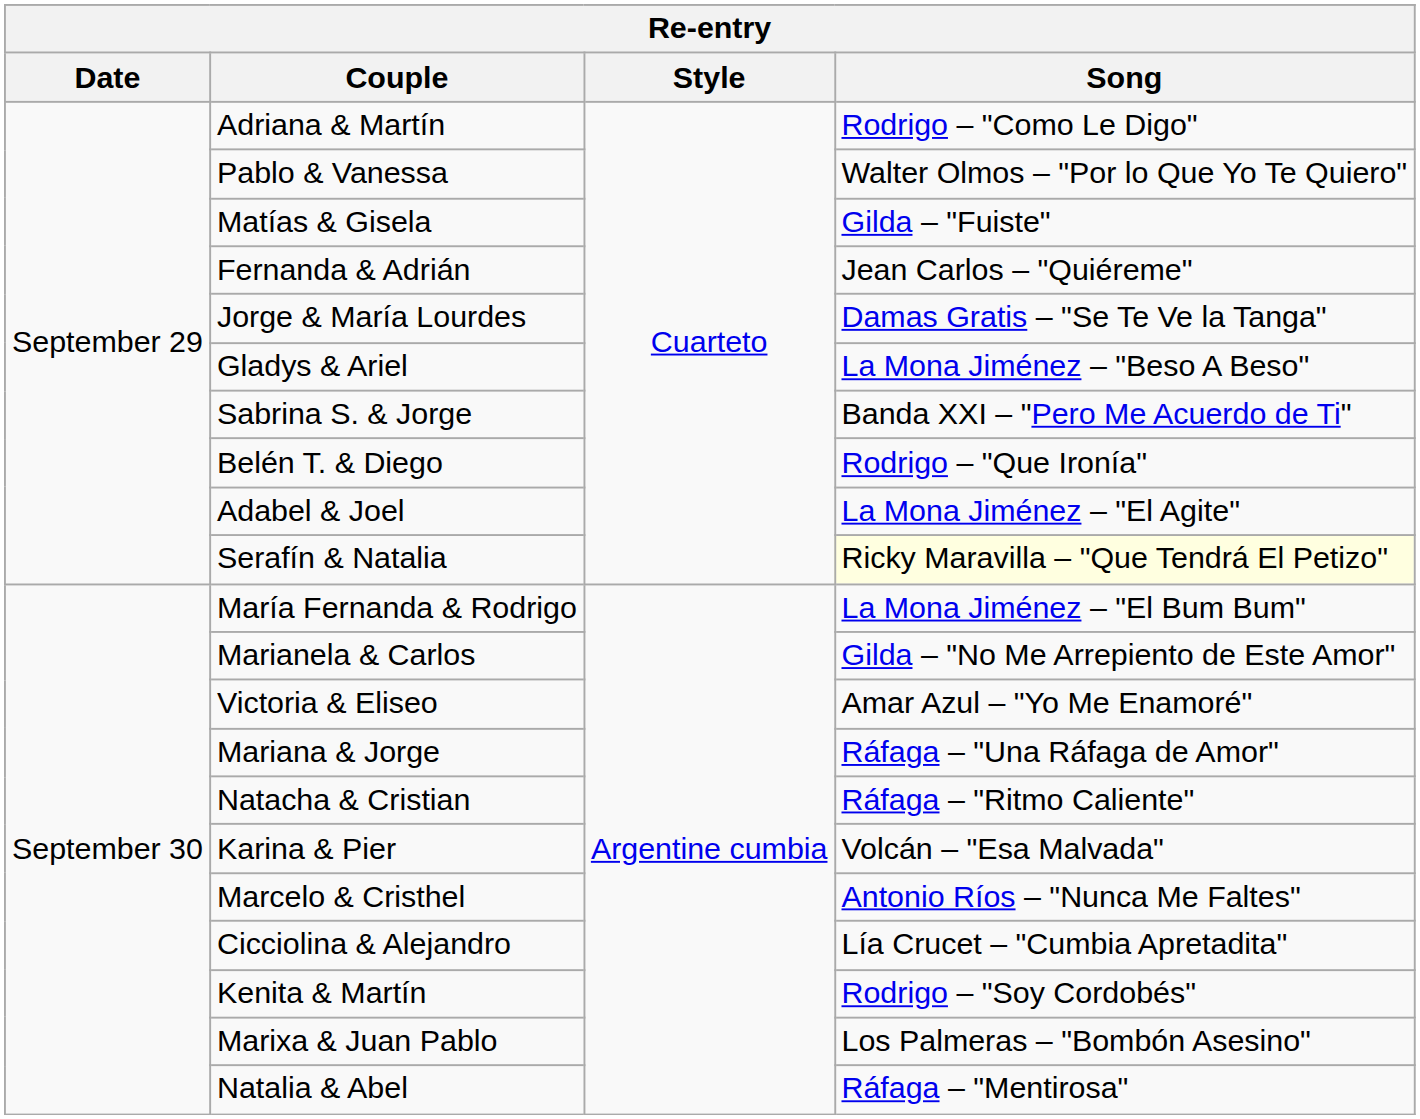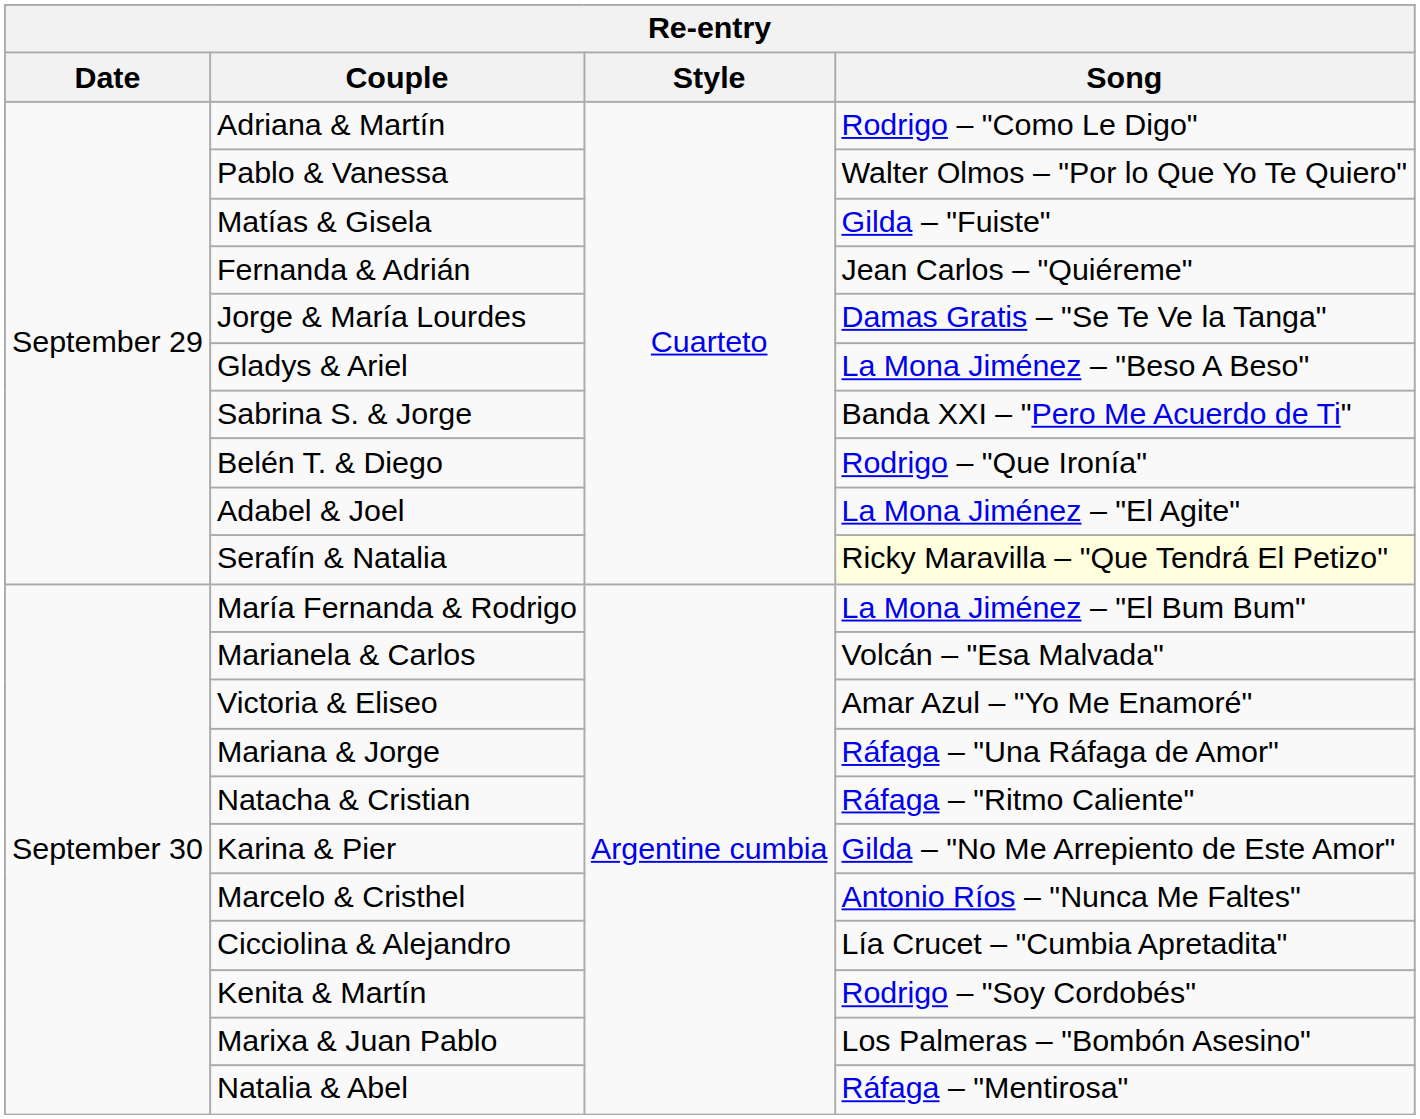 <table class="wikitable collapsible collapsed" style="text-align:center">
 <tr>
 <th colspan=10>Re-entry</th>
 </tr>
 <tr>
 <th>Date</th>
 <th>Couple</th>
 <th>Style</th>
 <th>Song</th>
 </tr>
 <tr>
 <td rowspan=10>September 29</td>
 <td style="text-align:left">Adriana & Martín</td>
 <td rowspan=10><a href='#'>Cuarteto</a></td>
 <td style="text-align:left"><a href='#'>Rodrigo</a> – "Como Le Digo"</td>
 </tr>
 <tr>
 <td style="text-align:left">Pablo & Vanessa</td>
 <td style="text-align:left">Walter Olmos – "Por lo Que Yo Te Quiero"</td>
 </tr>
 <tr>
 <td style="text-align:left">Matías & Gisela</td>
 <td style="text-align:left"><a href='#'>Gilda</a> – "Fuiste"</td>
 </tr>
 <tr>
 <td style="text-align:left">Fernanda & Adrián</td>
 <td style="text-align:left">Jean Carlos – "Quiéreme"</td>
 </tr>
 <tr>
 <td style="text-align:left">Jorge & María Lourdes</td>
 <td style="text-align:left"><a href='#'>Damas Gratis</a> – "Se Te Ve la Tanga"</td>
 </tr>
 <tr>
 <td style="text-align:left">Gladys & Ariel</td>
 <td style="text-align:left"><a href='#'>La Mona Jiménez</a> – "Beso A Beso"</td>
 </tr>
 <tr>
 <td style="text-align:left">Sabrina S. & Jorge</td>
 <td style="text-align:left">Banda XXI – "<a href='#'>Pero Me Acuerdo de Ti</a>"</td>
 </tr>
 <tr>
 <td style="text-align:left">Belén T. & Diego</td>
 <td style="text-align:left"><a href='#'>Rodrigo</a> – "Que Ironía"</td>
 </tr>
 <tr>
 <td style="text-align:left">Adabel & Joel</td>
 <td style="text-align:left"><a href='#'>La Mona Jiménez</a> – "El Agite"</td>
 </tr>
 <tr>
 <td style="text-align:left">Serafín & Natalia</td>
 <td style="background: lightyellow; text-align:left">Ricky Maravilla – "Que Tendrá El Petizo"</td>
 </tr>
 <tr>
 <td rowspan=11>September 30</td>
 <td style="text-align:left">María Fernanda & Rodrigo</td>
 <td rowspan=11><a href='#'>Argentine cumbia</a></td>
 <td style="text-align:left"><a href='#'>La Mona Jiménez</a> – "El Bum Bum"</td>
 </tr>
 <tr>
 <td style="text-align:left">Marianela & Carlos</td>
-<td style="text-align:left"><a href='#'>Gilda</a> – "No Me Arrepiento de Este Amor"</td>
+<td style="text-align:left">Volcán – "Esa Malvada"</td>
 </tr>
 <tr>
 <td style="text-align:left">Victoria & Eliseo</td>
 <td style="text-align:left">Amar Azul – "Yo Me Enamoré"</td>
 </tr>
 <tr>
 <td style="text-align:left">Mariana & Jorge</td>
 <td style="text-align:left"><a href='#'>Ráfaga</a> – "Una Ráfaga de Amor"</td>
 </tr>
 <tr>
 <td style="text-align:left">Natacha & Cristian</td>
 <td style="text-align:left"><a href='#'>Ráfaga</a> – "Ritmo Caliente"</td>
 </tr>
 <tr>
 <td style="text-align:left">Karina & Pier</td>
-<td style="text-align:left">Volcán – "Esa Malvada"</td>
+<td style="text-align:left"><a href='#'>Gilda</a> – "No Me Arrepiento de Este Amor"</td>
 </tr>
 <tr>
 <td style="text-align:left">Marcelo & Cristhel</td>
 <td style="text-align:left"><a href='#'>Antonio Ríos</a> – "Nunca Me Faltes"</td>
 </tr>
 <tr>
 <td style="text-align:left">Cicciolina & Alejandro</td>
 <td style="text-align:left">Lía Crucet – "Cumbia Apretadita"</td>
 </tr>
 <tr>
 <td style="text-align:left">Kenita & Martín</td>
 <td style="text-align:left"><a href='#'>Rodrigo</a> – "Soy Cordobés"</td>
 </tr>
 <tr>
 <td style="text-align:left">Marixa & Juan Pablo</td>
 <td style="text-align:left">Los Palmeras – "Bombón Asesino"</td>
 </tr>
 <tr>
 <td style="text-align:left">Natalia & Abel</td>
 <td style="text-align:left"><a href='#'>Ráfaga</a> – "Mentirosa"</td>
 </tr>
 </table>
